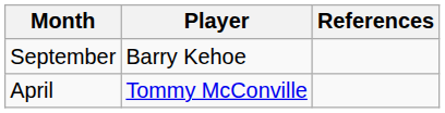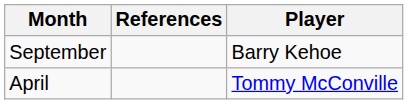 <table class="wikitable">
 <tr>
 <th>Month</th>
+<th>References</th>
 <th>Player</th>
-<th>References</th>
 </tr>
 <tr>
 <td>September</td>
+<td align=center></td>
 <td> Barry Kehoe</td>
-<td align=center></td>
 </tr>
 <tr>
 <td>April</td>
+<td align=center></td>
 <td> <a href='#'>Tommy McConville</a></td>
-<td align=center></td>
 </tr>
 </table>
